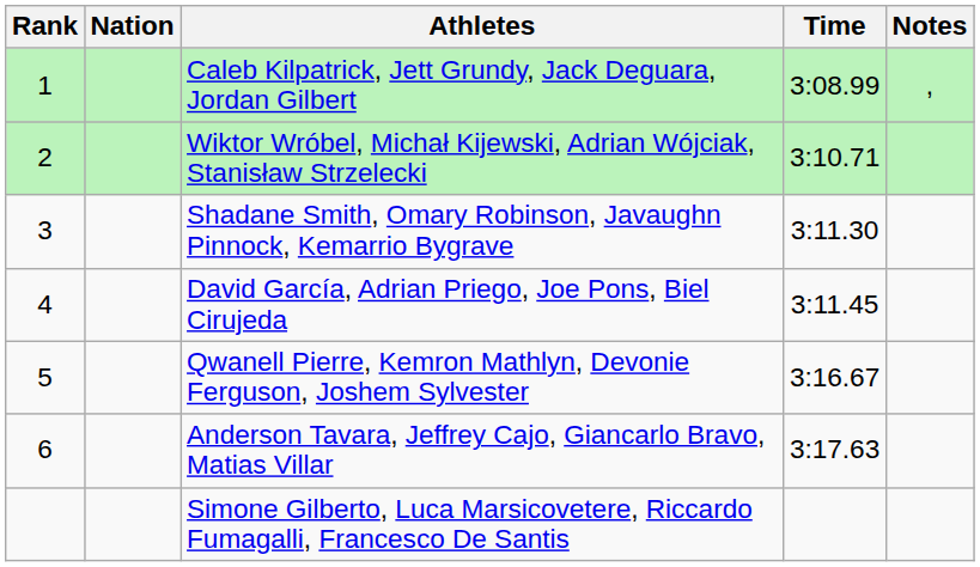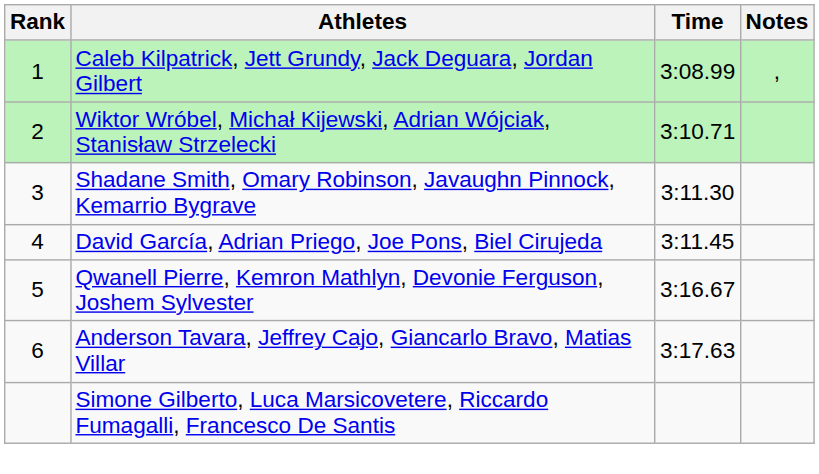 <table class="wikitable sortable" style="text-align:center;width: 65%;">
 <tr>
 <th scope="col">Rank</th>
-<th scope="col">Nation</th>
 <th scope="col">Athletes</th>
 <th scope="col">Time</th>
 <th scope="col">Notes</th>
 </tr>
 <tr bgcolor=bbf3bb>
 <td>1</td>
-<td align=left></td>
 <td align=left><a href='#'>Caleb Kilpatrick</a>, <a href='#'>Jett Grundy</a>, <a href='#'>Jack Deguara</a>, <a href='#'>Jordan Gilbert</a></td>
 <td>3:08.99</td>
 <td>, </td>
 </tr>
 <tr bgcolor=bbf3bb>
 <td>2</td>
-<td align=left></td>
 <td align=left><a href='#'>Wiktor Wróbel</a>, <a href='#'>Michał Kijewski</a>, <a href='#'>Adrian Wójciak</a>, <a href='#'>Stanisław Strzelecki</a></td>
 <td>3:10.71</td>
 <td></td>
 </tr>
 <tr>
 <td>3</td>
-<td align=left></td>
 <td align=left><a href='#'>Shadane Smith</a>, <a href='#'>Omary Robinson</a>, <a href='#'>Javaughn Pinnock</a>, <a href='#'>Kemarrio Bygrave</a></td>
 <td>3:11.30</td>
 <td></td>
 </tr>
 <tr>
 <td>4</td>
-<td align=left></td>
 <td align=left><a href='#'>David García</a>, <a href='#'>Adrian Priego</a>, <a href='#'>Joe Pons</a>, <a href='#'>Biel Cirujeda</a></td>
 <td>3:11.45</td>
 <td></td>
 </tr>
 <tr>
 <td>5</td>
-<td align=left></td>
 <td align=left><a href='#'>Qwanell Pierre</a>, <a href='#'>Kemron Mathlyn</a>, <a href='#'>Devonie Ferguson</a>, <a href='#'>Joshem Sylvester</a></td>
 <td>3:16.67</td>
 <td></td>
 </tr>
 <tr>
 <td>6</td>
-<td align=left></td>
 <td align=left><a href='#'>Anderson Tavara</a>, <a href='#'>Jeffrey Cajo</a>, <a href='#'>Giancarlo Bravo</a>, <a href='#'>Matias Villar</a></td>
 <td>3:17.63</td>
 <td></td>
 </tr>
 <tr>
 <td></td>
-<td align=left></td>
 <td align=left><a href='#'>Simone Gilberto</a>, <a href='#'>Luca Marsicovetere</a>, <a href='#'>Riccardo Fumagalli</a>, <a href='#'>Francesco De Santis</a></td>
 <td></td>
 <td></td>
 </tr>
 </table>
